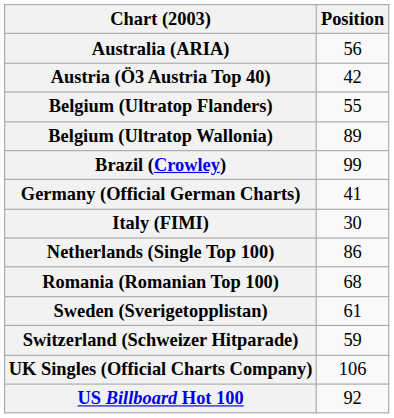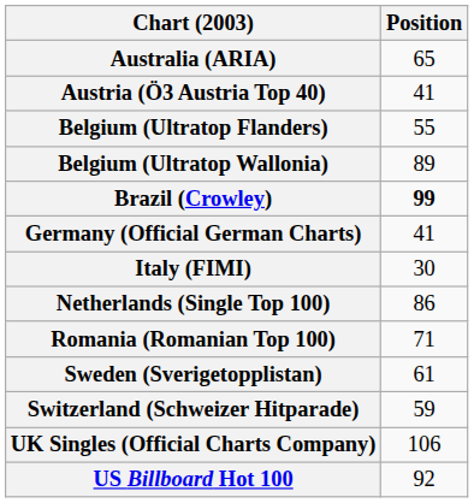 <table class="wikitable sortable plainrowheaders" style="text-align:center;">
 <tr>
 <th>Chart (2003)</th>
 <th>Position</th>
 </tr>
 <tr>
 <th scope="row">Australia (ARIA)</th>
-<td>56</td>
+<td>65</td>
 </tr>
 <tr>
 <th scope="row">Austria (Ö3 Austria Top 40)</th>
-<td>42</td>
+<td>41</td>
 </tr>
 <tr>
 <th scope="row">Belgium (Ultratop Flanders)</th>
 <td>55</td>
 </tr>
 <tr>
 <th scope="row">Belgium (Ultratop Wallonia)</th>
 <td>89</td>
 </tr>
 <tr>
 <th scope="row">Brazil (<a href='#'>Crowley</a>)</th>
-<td>99</td>
+<td><strong>99</strong></td>
 </tr>
 <tr>
 <th scope="row">Germany (Official German Charts)</th>
 <td>41</td>
 </tr>
 <tr>
 <th scope="row">Italy (FIMI)</th>
 <td>30</td>
 </tr>
 <tr>
 <th scope="row">Netherlands (Single Top 100)</th>
 <td>86</td>
 </tr>
 <tr>
 <th scope="row">Romania (Romanian Top 100)</th>
-<td>68</td>
+<td>71</td>
 </tr>
 <tr>
 <th scope="row">Sweden (Sverigetopplistan)</th>
 <td>61</td>
 </tr>
 <tr>
 <th scope="row">Switzerland (Schweizer Hitparade)</th>
 <td>59</td>
 </tr>
 <tr>
 <th scope="row">UK Singles (Official Charts Company)</th>
 <td>106</td>
 </tr>
 <tr>
 <th scope="row"><a href='#'>US <em>Billboard</em> Hot 100</a></th>
 <td>92</td>
 </tr>
 </table>
